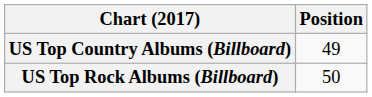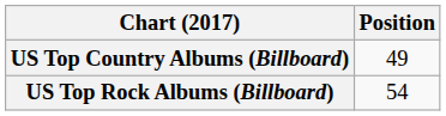 <table class="wikitable sortable plainrowheaders" style="text-align:center">
 <tr>
 <th scope="col">Chart (2017)</th>
 <th scope="col">Position</th>
 </tr>
 <tr>
 <th scope="row">US Top Country Albums (<em>Billboard</em>)</th>
 <td>49</td>
 </tr>
 <tr>
 <th scope="row">US Top Rock Albums (<em>Billboard</em>)</th>
-<td>50</td>
+<td>54</td>
 </tr>
 </table>
